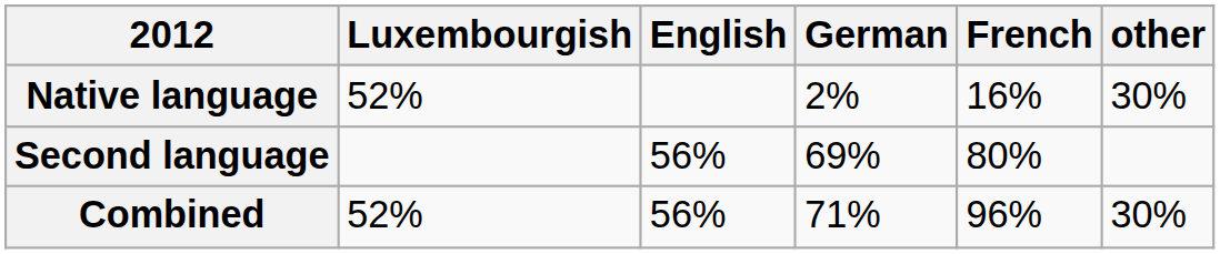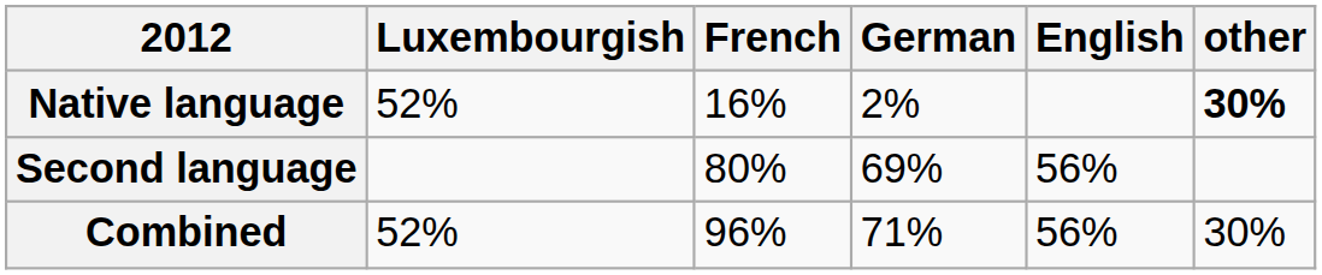 <table class="wikitable">
 <tr>
 <th>2012</th>
 <th>Luxembourgish</th>
+<th>French</th>
+<th>German</th>
 <th>English</th>
-<th>German</th>
-<th>French</th>
 <th>other</th>
 </tr>
 <tr>
 <th>Native language</th>
 <td>52%</td>
+<td>16%</td>
+<td>2%</td>
 <td></td>
-<td>2%</td>
-<td>16%</td>
-<td>30%</td>
+<td><strong>30%</strong></td>
 </tr>
 <tr>
 <th>Second language</th>
 <td></td>
+<td>80%</td>
+<td>69%</td>
 <td>56%</td>
-<td>69%</td>
-<td>80%</td>
 <td></td>
 </tr>
 <tr>
 <th>Combined</th>
 <td>52%</td>
+<td>96%</td>
+<td>71%</td>
 <td>56%</td>
-<td>71%</td>
-<td>96%</td>
 <td>30%</td>
 </tr>
 </table>
